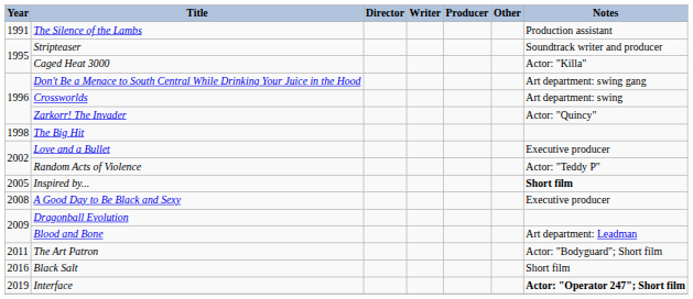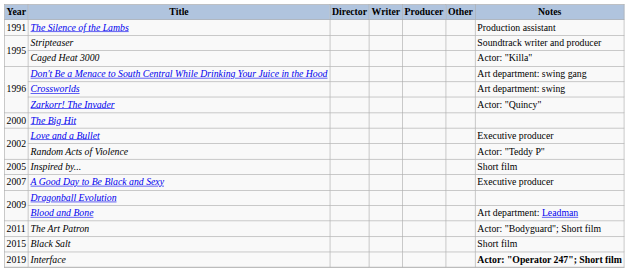 <table class="wikitable" ;>
 <tr style="text-align:center;">
 <th style="background:#B0C4DE;">Year</th>
 <th style="background:#B0C4DE;">Title</th>
 <th style="background:#B0C4DE;">Director</th>
 <th style="background:#B0C4DE;">Writer</th>
 <th style="background:#B0C4DE;">Producer</th>
 <th style="background:#B0C4DE;">Other</th>
 <th style="background:#B0C4DE;">Notes</th>
 </tr>
 <tr>
 <td>1991</td>
 <td><em><a href='#'>The Silence of the Lambs</a></em></td>
 <td></td>
 <td></td>
 <td></td>
 <td></td>
 <td>Production assistant</td>
 </tr>
 <tr>
 <td rowspan="2">1995</td>
 <td><em>Stripteaser</em></td>
 <td></td>
 <td></td>
 <td></td>
 <td></td>
 <td>Soundtrack writer and producer</td>
 </tr>
 <tr>
 <td><em>Caged Heat 3000</em></td>
 <td></td>
 <td></td>
 <td></td>
 <td></td>
 <td>Actor: "Killa"</td>
 </tr>
 <tr>
 <td rowspan="3">1996</td>
 <td><em><a href='#'>Don't Be a Menace to South Central While Drinking Your Juice in the Hood</a></em></td>
 <td></td>
 <td></td>
 <td></td>
 <td></td>
 <td>Art department: swing gang</td>
 </tr>
 <tr>
 <td><em><a href='#'>Crossworlds</a></em></td>
 <td></td>
 <td></td>
 <td></td>
 <td></td>
 <td>Art department: swing</td>
 </tr>
 <tr>
 <td><em><a href='#'>Zarkorr! The Invader</a></em></td>
 <td></td>
 <td></td>
 <td></td>
 <td></td>
 <td>Actor: "Quincy"</td>
 </tr>
 <tr>
-<td>1998</td>
+<td>2000</td>
 <td><em><a href='#'>The Big Hit</a></em></td>
 <td></td>
 <td></td>
 <td></td>
 <td></td>
 <td></td>
 </tr>
 <tr>
 <td rowspan="2">2002</td>
 <td><em><a href='#'>Love and a Bullet</a></em></td>
 <td></td>
 <td></td>
 <td></td>
 <td></td>
 <td>Executive producer</td>
 </tr>
 <tr>
 <td><em>Random Acts of Violence</em></td>
 <td></td>
 <td></td>
 <td></td>
 <td></td>
 <td>Actor: "Teddy P"</td>
 </tr>
 <tr>
 <td>2005</td>
 <td><em>Inspired by...</em></td>
 <td></td>
 <td></td>
 <td></td>
 <td></td>
-<td><strong>Short film</strong></td>
+<td>Short film</td>
 </tr>
 <tr>
-<td>2008</td>
+<td>2007</td>
 <td><em><a href='#'>A Good Day to Be Black and Sexy</a></em></td>
 <td></td>
 <td></td>
 <td></td>
 <td></td>
 <td>Executive producer</td>
 </tr>
 <tr>
 <td rowspan="2">2009</td>
 <td><em><a href='#'>Dragonball Evolution</a></em></td>
 <td></td>
 <td></td>
 <td></td>
 <td></td>
 <td></td>
 </tr>
 <tr>
 <td><em><a href='#'>Blood and Bone</a></em></td>
 <td></td>
 <td></td>
 <td></td>
 <td></td>
 <td>Art department: <a href='#'>Leadman</a></td>
 </tr>
 <tr>
 <td>2011</td>
 <td><em>The Art Patron</em></td>
 <td></td>
 <td></td>
 <td></td>
 <td></td>
 <td>Actor: "Bodyguard"; Short film</td>
 </tr>
 <tr>
-<td>2016</td>
+<td>2015</td>
 <td><em>Black Salt</em></td>
 <td></td>
 <td></td>
 <td></td>
 <td></td>
 <td>Short film</td>
 </tr>
 <tr>
 <td>2019</td>
 <td><em>Interface</em></td>
 <td></td>
 <td></td>
 <td></td>
 <td></td>
 <td><strong>Actor: "Operator 247"; Short film</strong></td>
 </tr>
 <tr>
 </tr>
 </table>
